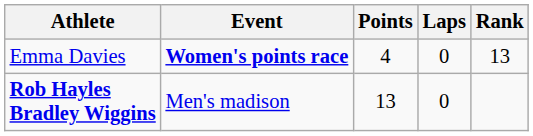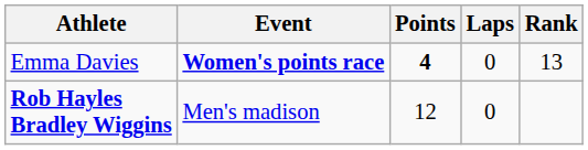 <table class=wikitable style="font-size:90%">
 <tr>
 <th>Athlete</th>
 <th>Event</th>
 <th>Points</th>
 <th>Laps</th>
 <th>Rank</th>
 </tr>
 <tr align=center>
 <td align=left><a href='#'>Emma Davies</a></td>
 <td align=left><strong><a href='#'>Women's points race</a></strong></td>
-<td>4</td>
+<td><strong>4</strong></td>
 <td>0</td>
 <td>13</td>
 </tr>
 <tr align=center>
 <td align=left><strong><a href='#'>Rob Hayles</a><br><a href='#'>Bradley Wiggins</a></strong></td>
 <td align=left><a href='#'>Men's madison</a></td>
-<td>13</td>
+<td>12</td>
 <td>0</td>
 <td></td>
 </tr>
 </table>
